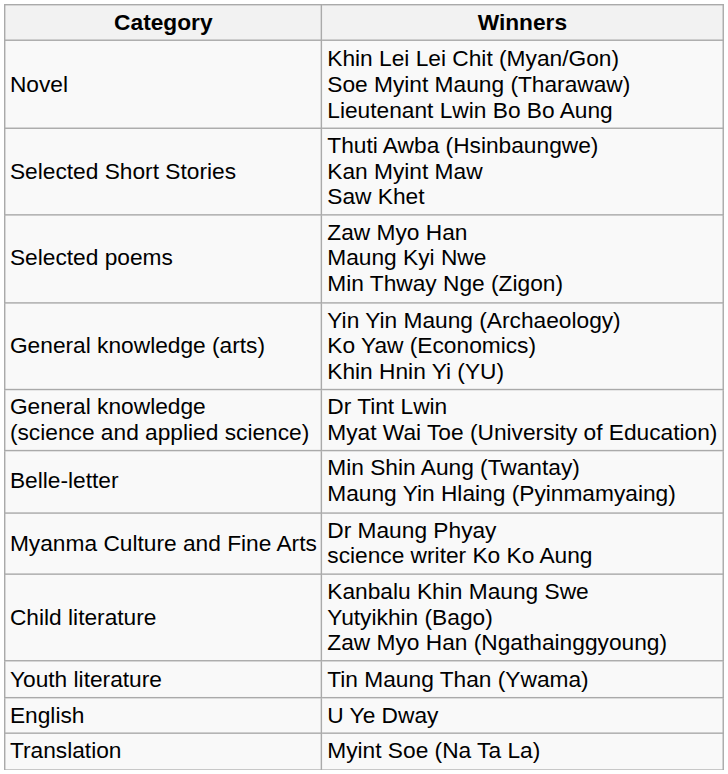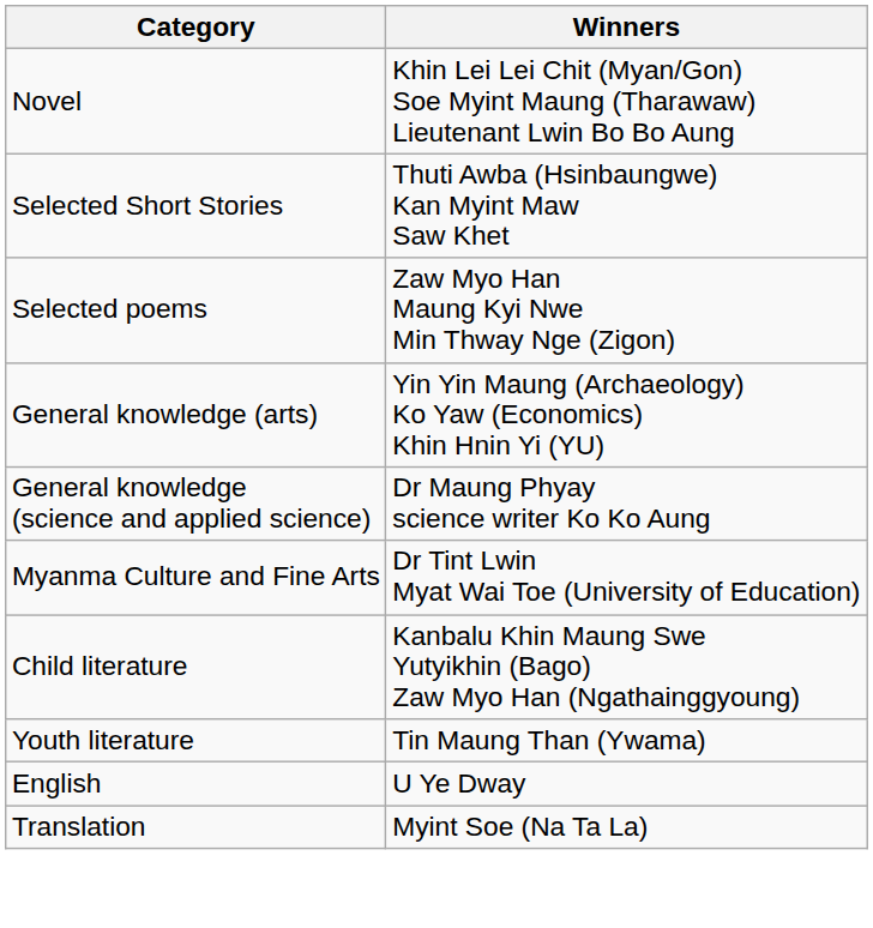 <table class=wikitable>
 <tr>
 <th>Category</th>
 <th>Winners</th>
 </tr>
 <tr>
 <td>Novel</td>
 <td>Khin Lei Lei Chit (Myan/Gon)<br>Soe Myint Maung (Tharawaw)<br>Lieutenant Lwin Bo Bo Aung</td>
 </tr>
 <tr>
 <td>Selected Short Stories</td>
 <td>Thuti Awba (Hsinbaungwe)<br>Kan Myint Maw<br>Saw Khet</td>
 </tr>
 <tr>
 <td>Selected poems</td>
 <td>Zaw Myo Han<br>Maung Kyi Nwe<br>Min Thway Nge (Zigon)</td>
 </tr>
 <tr>
 <td>General knowledge (arts)</td>
 <td>Yin Yin Maung (Archaeology)<br>Ko Yaw (Economics)<br>Khin Hnin Yi (YU)</td>
 </tr>
 <tr>
 <td>General knowledge<br>(science and applied science)</td>
-<td>Dr Tint Lwin<br>Myat Wai Toe (University of Education)</td>
-</tr>
-<tr>
-<td>Belle-letter</td>
-<td>Min Shin Aung (Twantay)<br>Maung Yin Hlaing (Pyinmamyaing)</td>
+<td>Dr Maung Phyay<br>science writer Ko Ko Aung</td>
 </tr>
 <tr>
 <td>Myanma Culture and Fine Arts</td>
-<td>Dr Maung Phyay<br>science writer Ko Ko Aung</td>
+<td>Dr Tint Lwin<br>Myat Wai Toe (University of Education)</td>
 </tr>
 <tr>
 <td>Child literature</td>
 <td>Kanbalu Khin Maung Swe<br>Yutyikhin (Bago)<br>Zaw Myo Han (Ngathainggyoung)</td>
 </tr>
 <tr>
 <td>Youth literature</td>
 <td>Tin Maung Than (Ywama)</td>
 </tr>
 <tr>
 <td>English</td>
 <td>U Ye Dway</td>
 </tr>
 <tr>
 <td>Translation</td>
 <td>Myint Soe (Na Ta La)</td>
 </tr>
 </table>
